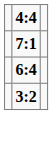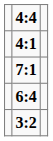 <table bgcolor="#f9f9f9" cellpadding="3" cellspacing="0" border="1" style="font-size: 95%; border: gray solid 1px; border-collapse: collapse; background: #f9f9f9;">
 <tr>
 <td></td>
 <td align="center"><strong>4:4</strong></td>
+<td></td>
+</tr>
+<tr>
+<td></td>
+<td align="center"><strong>4:1</strong></td>
 <td></td>
 </tr>
 <tr>
 <td></td>
 <td align="center"><strong>7:1</strong></td>
 <td></td>
 </tr>
 <tr>
 <td></td>
 <td align="center"><strong>6:4</strong></td>
 <td></td>
 </tr>
 <tr>
 <td></td>
 <td align="center"><strong>3:2</strong></td>
 <td></td>
 </tr>
 </table>
